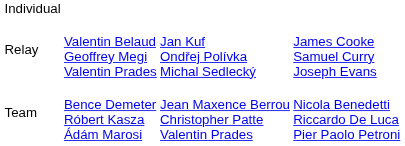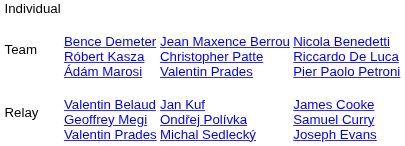 <table>
 <tr>
 <td>Individual</td>
 <td></td>
 <td></td>
 <td></td>
 </tr>
 <tr>
+<td>Team</td>
+<td><br><a href='#'>Bence Demeter</a><br><a href='#'>Róbert Kasza</a><br><a href='#'>Ádám Marosi</a></td>
+<td><br><a href='#'>Jean Maxence Berrou</a><br><a href='#'>Christopher Patte</a><br><a href='#'>Valentin Prades</a></td>
+<td><br><a href='#'>Nicola Benedetti</a><br><a href='#'>Riccardo De Luca</a><br><a href='#'>Pier Paolo Petroni</a></td>
+</tr>
+<tr>
 <td>Relay</td>
 <td><br><a href='#'>Valentin Belaud</a><br><a href='#'>Geoffrey Megi</a><br><a href='#'>Valentin Prades</a></td>
 <td><br><a href='#'>Jan Kuf</a><br><a href='#'>Ondřej Polívka</a><br><a href='#'>Michal Sedlecký</a></td>
 <td><br><a href='#'>James Cooke</a><br><a href='#'>Samuel Curry</a><br><a href='#'>Joseph Evans</a></td>
 </tr>
-<tr>
-<td>Team</td>
-<td><br><a href='#'>Bence Demeter</a><br><a href='#'>Róbert Kasza</a><br><a href='#'>Ádám Marosi</a></td>
-<td><br><a href='#'>Jean Maxence Berrou</a><br><a href='#'>Christopher Patte</a><br><a href='#'>Valentin Prades</a></td>
-<td><br><a href='#'>Nicola Benedetti</a><br><a href='#'>Riccardo De Luca</a><br><a href='#'>Pier Paolo Petroni</a></td>
-</tr>
 </table>
